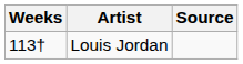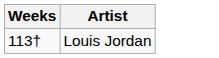 <table class="wikitable">
 <tr>
 <th>Weeks</th>
 <th>Artist</th>
-<th>Source</th>
 </tr>
 <tr>
 <td>113†</td>
 <td>Louis Jordan</td>
-<td></td>
 </tr>
 </table>
